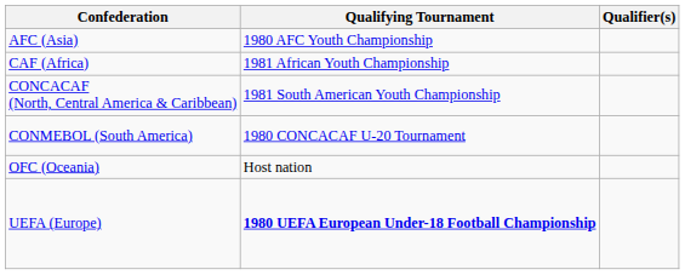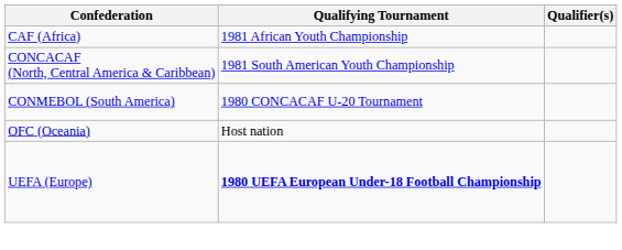 <table class=wikitable>
 <tr>
 <th>Confederation</th>
 <th>Qualifying Tournament</th>
 <th>Qualifier(s)</th>
-</tr>
-<tr>
-<td><a href='#'>AFC (Asia)</a></td>
-<td><a href='#'>1980 AFC Youth Championship</a></td>
-<td> <br> </td>
 </tr>
 <tr>
 <td><a href='#'>CAF (Africa)</a></td>
 <td><a href='#'>1981 African Youth Championship</a></td>
 <td> <br> </td>
 </tr>
 <tr>
 <td><a href='#'>CONCACAF <br> (North, Central America & Caribbean)</a></td>
 <td><a href='#'>1981 South American Youth Championship</a></td>
 <td> <br> </td>
 </tr>
 <tr>
 <td><a href='#'>CONMEBOL (South America)</a></td>
 <td><a href='#'>1980 CONCACAF U-20 Tournament</a></td>
 <td> <br>  <br> </td>
 </tr>
 <tr>
 <td><a href='#'>OFC (Oceania)</a></td>
 <td>Host nation</td>
 <td></td>
 </tr>
 <tr>
 <td><a href='#'>UEFA (Europe)</a></td>
 <td><strong><a href='#'>1980 UEFA European Under-18 Football Championship</a></strong></td>
 <td> <br>  <br>  <br>  <br> <br> </td>
 </tr>
 </table>
